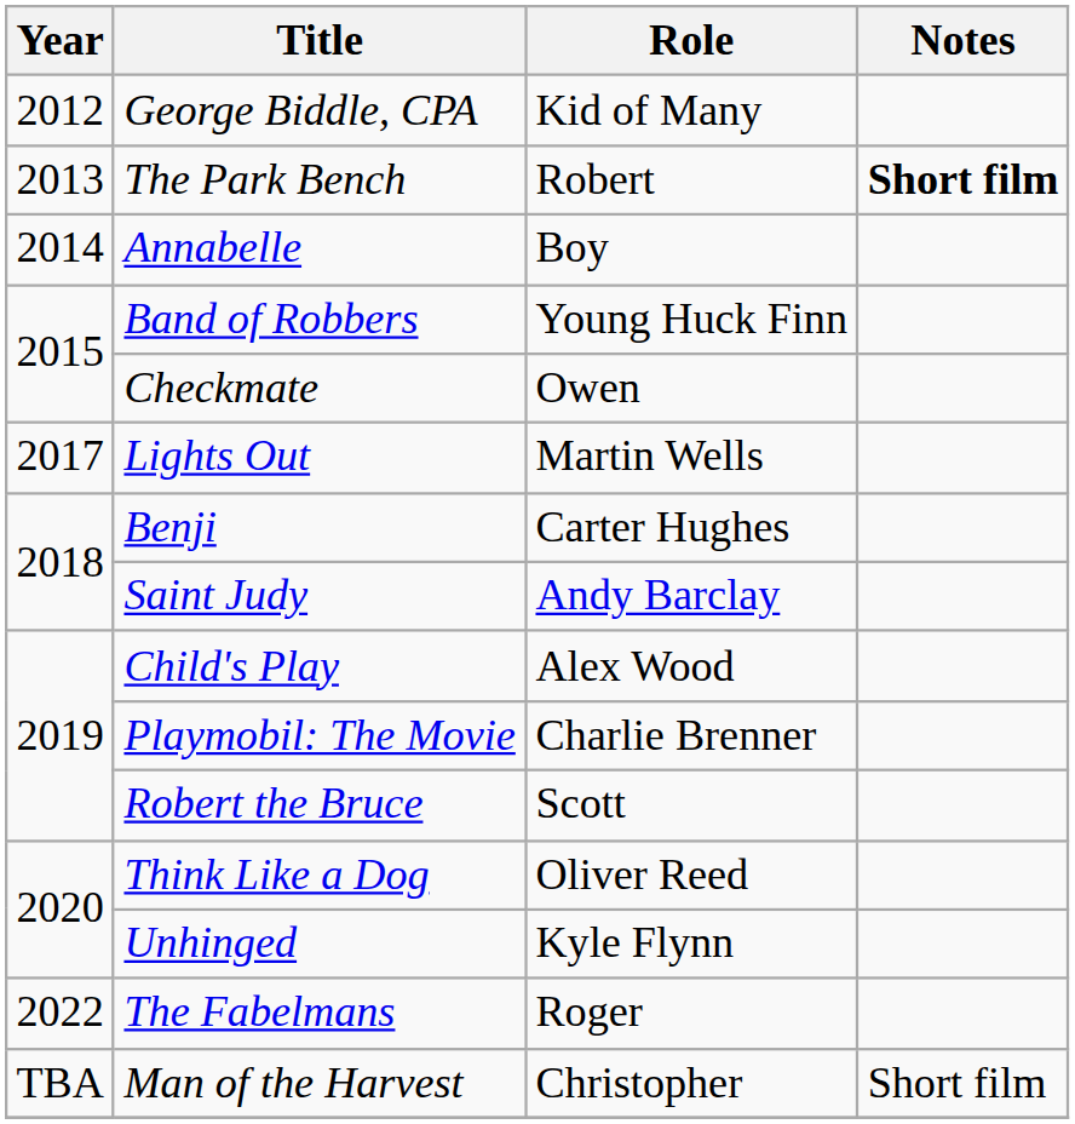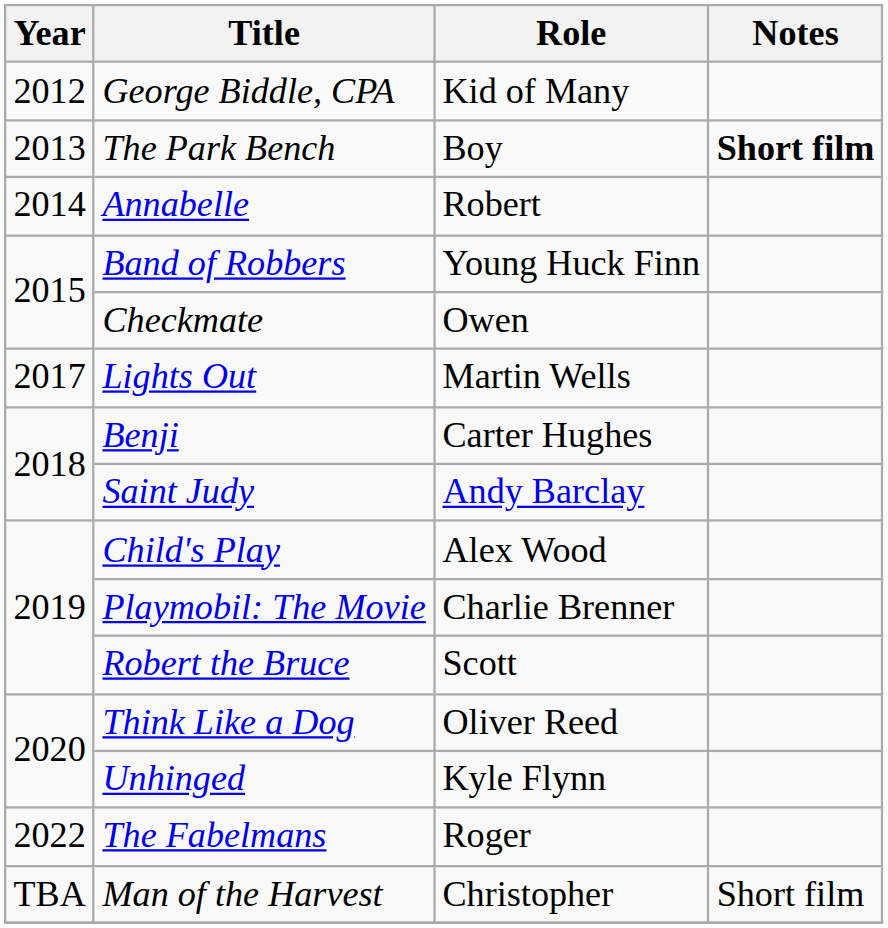 <table class="wikitable sortable">
 <tr>
 <th>Year</th>
 <th>Title</th>
 <th>Role</th>
 <th class="unsortable">Notes</th>
 </tr>
 <tr>
 <td>2012</td>
 <td><em>George Biddle, CPA</em></td>
 <td>Kid of Many</td>
 <td></td>
 </tr>
 <tr>
 <td>2013</td>
 <td><em>The Park Bench</em></td>
-<td>Robert</td>
+<td>Boy</td>
 <td><strong>Short film</strong></td>
 </tr>
 <tr>
 <td>2014</td>
 <td><em><a href='#'>Annabelle</a></em></td>
-<td>Boy</td>
+<td>Robert</td>
 <td></td>
 </tr>
 <tr>
 <td rowspan=2>2015</td>
 <td><em><a href='#'>Band of Robbers</a></em></td>
 <td>Young Huck Finn</td>
 <td></td>
 </tr>
 <tr>
 <td><em>Checkmate</em></td>
 <td>Owen</td>
 <td></td>
 </tr>
 <tr>
 <td>2017</td>
 <td><em><a href='#'>Lights Out</a></em></td>
 <td>Martin Wells</td>
 <td></td>
 </tr>
 <tr>
 <td rowspan=2>2018</td>
 <td><em><a href='#'>Benji</a></em></td>
 <td>Carter Hughes</td>
 <td></td>
 </tr>
 <tr>
 <td><em><a href='#'>Saint Judy</a></em></td>
 <td><a href='#'>Andy Barclay</a></td>
 <td></td>
 </tr>
 <tr>
 <td rowspan=3>2019</td>
 <td><em><a href='#'>Child's Play</a></em></td>
 <td>Alex Wood</td>
 <td></td>
 </tr>
 <tr>
 <td><em><a href='#'>Playmobil: The Movie</a></em></td>
 <td>Charlie Brenner</td>
 <td></td>
 </tr>
 <tr>
 <td><em><a href='#'>Robert the Bruce</a></em></td>
 <td>Scott</td>
 <td></td>
 </tr>
 <tr>
 <td rowspan=2>2020</td>
 <td><em><a href='#'>Think Like a Dog</a></em></td>
 <td>Oliver Reed</td>
 <td></td>
 </tr>
 <tr>
 <td><em><a href='#'>Unhinged</a></em></td>
 <td>Kyle Flynn</td>
 <td></td>
 </tr>
 <tr>
 <td>2022</td>
 <td><em><a href='#'>The Fabelmans</a></em></td>
 <td>Roger</td>
 <td></td>
 </tr>
 <tr>
 <td>TBA</td>
 <td><em>Man of the Harvest</em></td>
 <td>Christopher</td>
 <td>Short film</td>
 </tr>
 <tr>
 </tr>
 </table>
